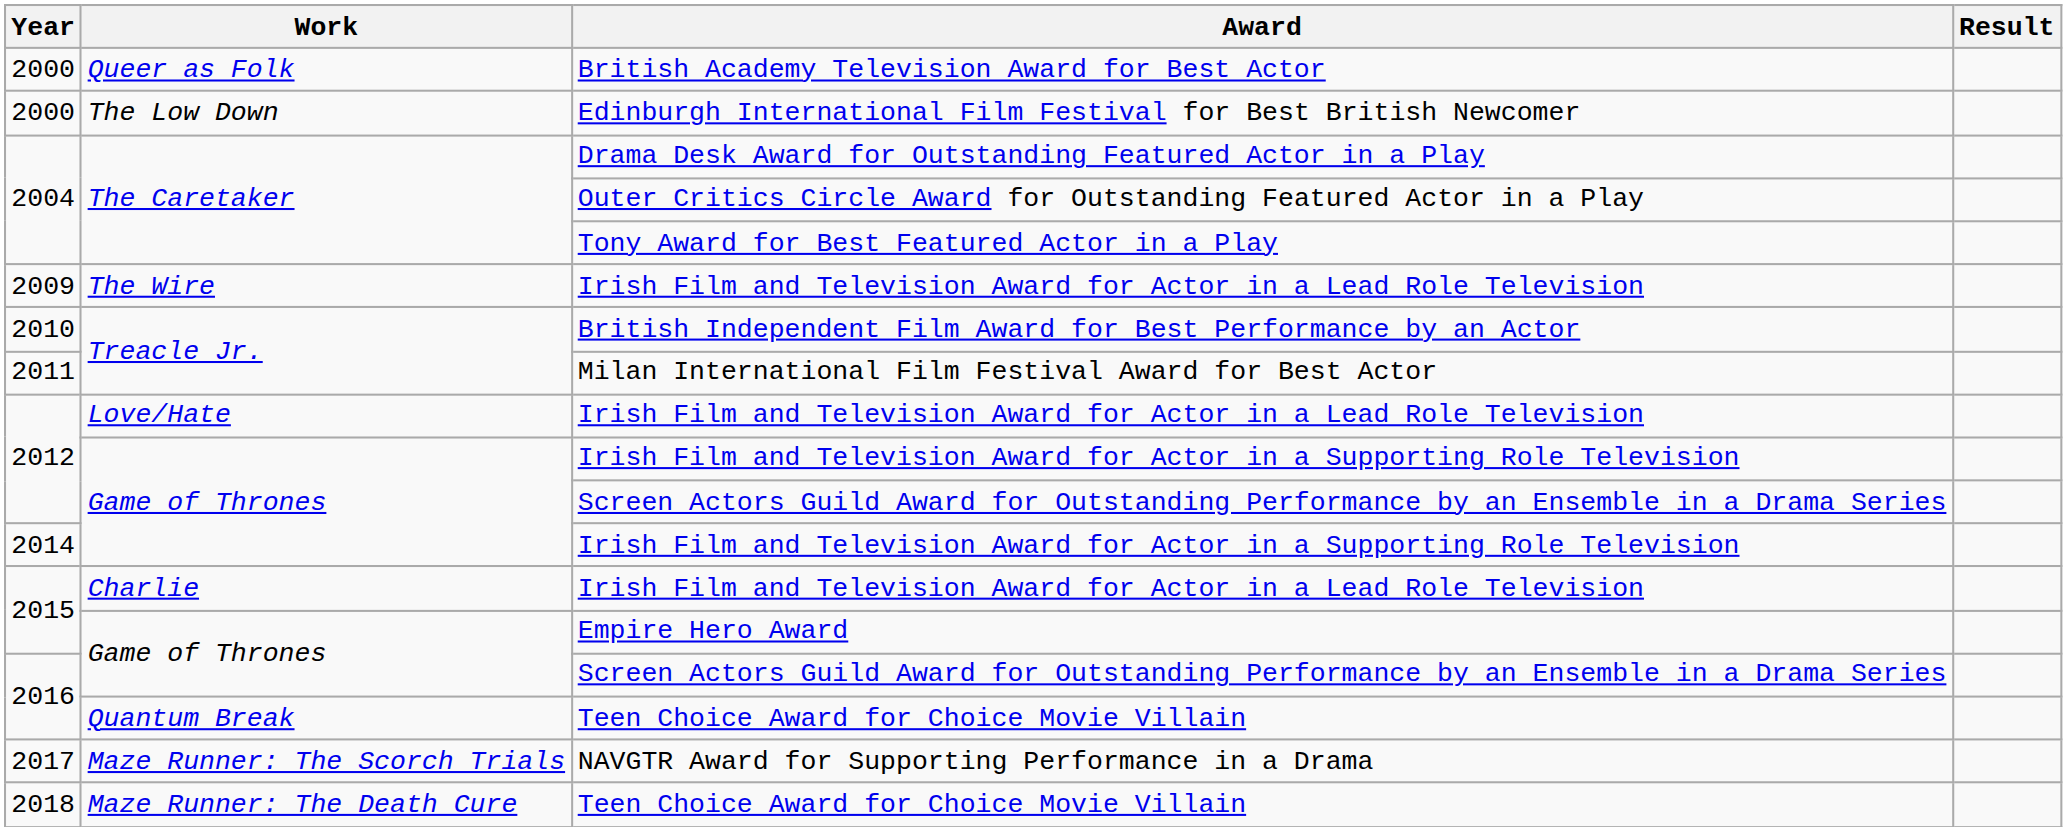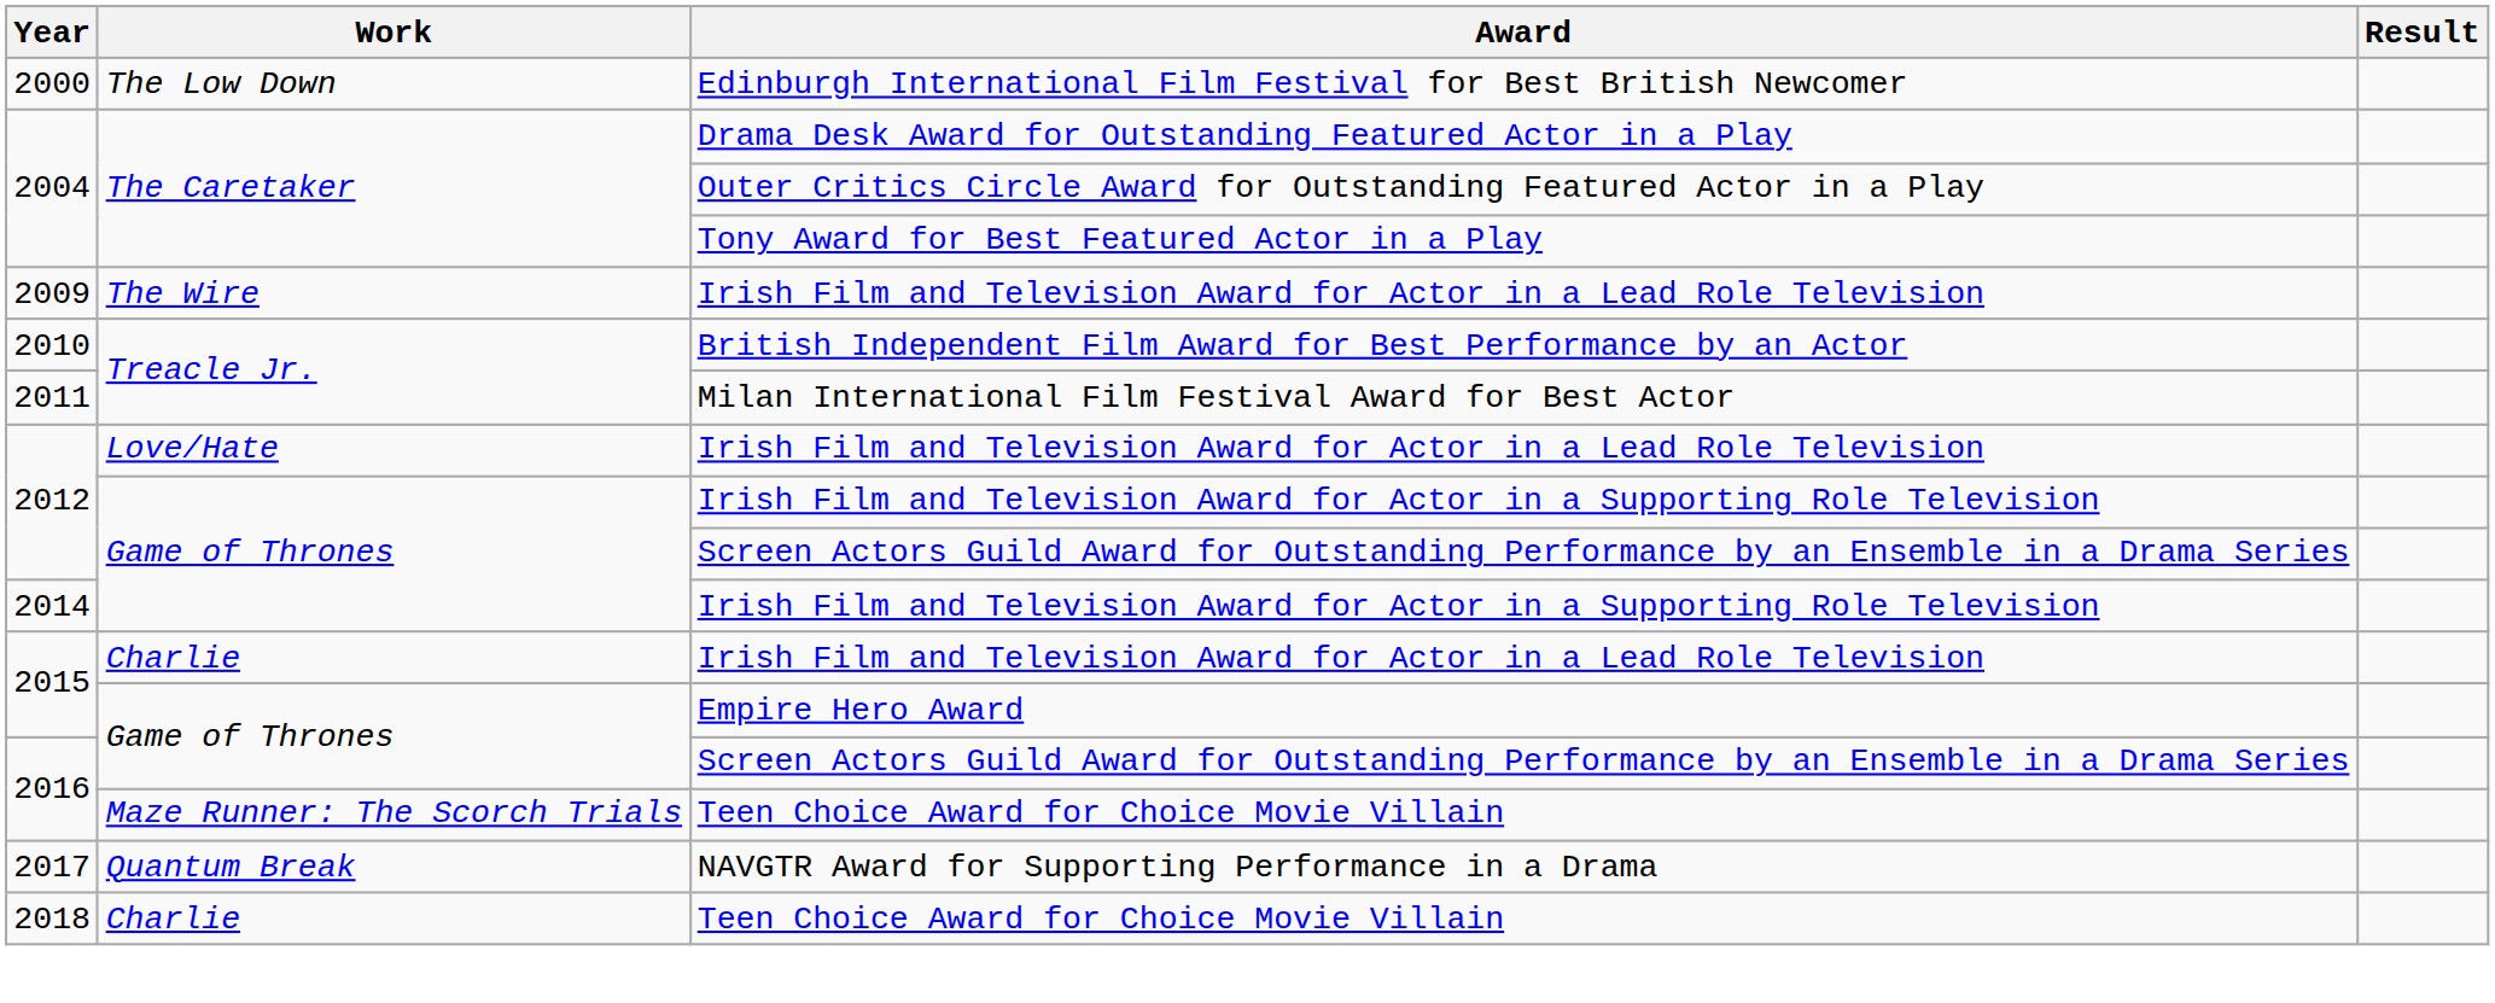 <table class="wikitable sortable">
 <tr>
 <th>Year</th>
 <th>Work</th>
 <th>Award</th>
 <th>Result</th>
-</tr>
-<tr>
-<td>2000</td>
-<td><em><a href='#'>Queer as Folk</a></em></td>
-<td><a href='#'>British Academy Television Award for Best Actor</a></td>
-<td></td>
 </tr>
 <tr>
 <td>2000</td>
 <td><em>The Low Down</em></td>
 <td><a href='#'>Edinburgh International Film Festival</a> for Best British Newcomer</td>
 <td></td>
 </tr>
 <tr>
 <td rowspan="3">2004</td>
 <td rowspan="3"><em><a href='#'>The Caretaker</a></em></td>
 <td><a href='#'>Drama Desk Award for Outstanding Featured Actor in a Play</a></td>
 <td></td>
 </tr>
 <tr>
 <td><a href='#'>Outer Critics Circle Award</a> for Outstanding Featured Actor in a Play</td>
 <td></td>
 </tr>
 <tr>
 <td><a href='#'>Tony Award for Best Featured Actor in a Play</a></td>
 <td></td>
 </tr>
 <tr>
 <td>2009</td>
 <td><em><a href='#'>The Wire</a></em></td>
 <td><a href='#'>Irish Film and Television Award for Actor in a Lead Role Television</a></td>
 <td></td>
 </tr>
 <tr>
 <td>2010</td>
 <td rowspan="2"><em><a href='#'>Treacle Jr.</a></em></td>
 <td><a href='#'>British Independent Film Award for Best Performance by an Actor</a></td>
 <td></td>
 </tr>
 <tr>
 <td>2011</td>
 <td>Milan International Film Festival Award for Best Actor</td>
 <td></td>
 </tr>
 <tr>
 <td rowspan="3">2012</td>
 <td><em><a href='#'>Love/Hate</a></em></td>
 <td><a href='#'>Irish Film and Television Award for Actor in a Lead Role Television</a></td>
 <td></td>
 </tr>
 <tr>
 <td rowspan="3"><em><a href='#'>Game of Thrones</a></em></td>
 <td><a href='#'>Irish Film and Television Award for Actor in a Supporting Role Television</a></td>
 <td></td>
 </tr>
 <tr>
 <td><a href='#'>Screen Actors Guild Award for Outstanding Performance by an Ensemble in a Drama Series</a></td>
 <td></td>
 </tr>
 <tr>
 <td>2014</td>
 <td><a href='#'>Irish Film and Television Award for Actor in a Supporting Role Television</a></td>
 <td></td>
 </tr>
 <tr>
 <td rowspan="2">2015</td>
 <td><em><a href='#'>Charlie</a></em></td>
 <td><a href='#'>Irish Film and Television Award for Actor in a Lead Role Television</a></td>
 <td></td>
 </tr>
 <tr>
 <td rowspan="2"><em>Game of Thrones</em></td>
 <td><a href='#'>Empire Hero Award</a></td>
 <td></td>
 </tr>
 <tr>
 <td rowspan="2">2016</td>
 <td><a href='#'>Screen Actors Guild Award for Outstanding Performance by an Ensemble in a Drama Series</a></td>
 <td></td>
 </tr>
 <tr>
-<td><em><a href='#'>Quantum Break</a></em></td>
+<td><em><a href='#'>Maze Runner: The Scorch Trials</a></em></td>
 <td><a href='#'>Teen Choice Award for Choice Movie Villain</a></td>
 <td></td>
 </tr>
 <tr>
 <td>2017</td>
-<td><em><a href='#'>Maze Runner: The Scorch Trials</a></em></td>
+<td><em><a href='#'>Quantum Break</a></em></td>
 <td>NAVGTR Award for Supporting Performance in a Drama</td>
 <td></td>
 </tr>
 <tr>
 <td>2018</td>
-<td><em><a href='#'>Maze Runner: The Death Cure</a></em></td>
+<td><em><a href='#'>Charlie</a></em></td>
 <td><a href='#'>Teen Choice Award for Choice Movie Villain</a></td>
 <td></td>
 </tr>
 </table>
